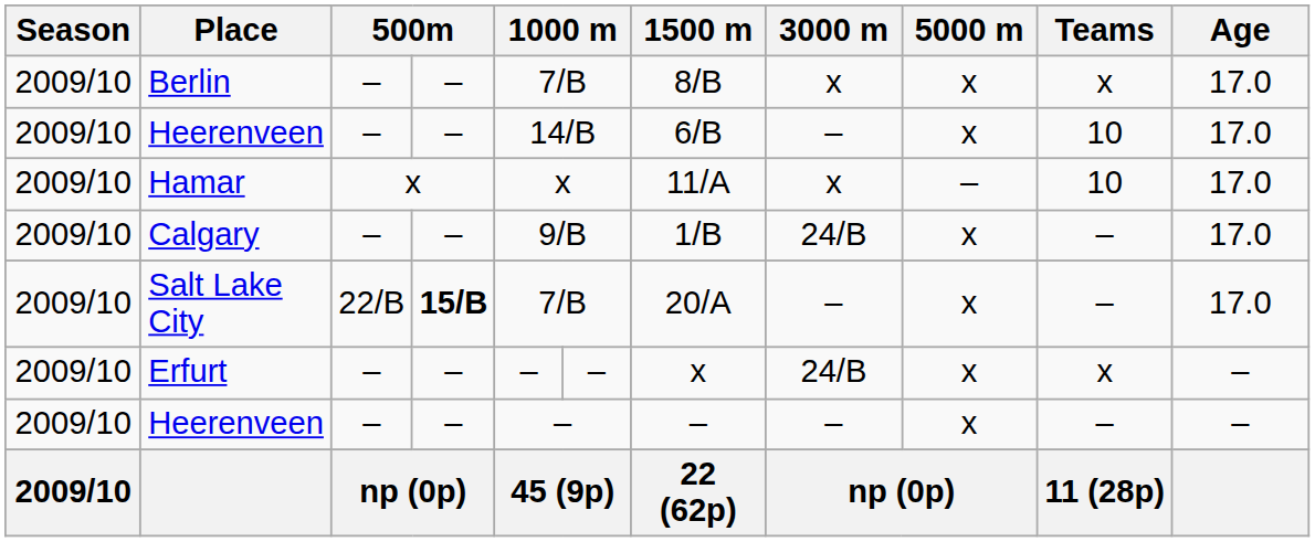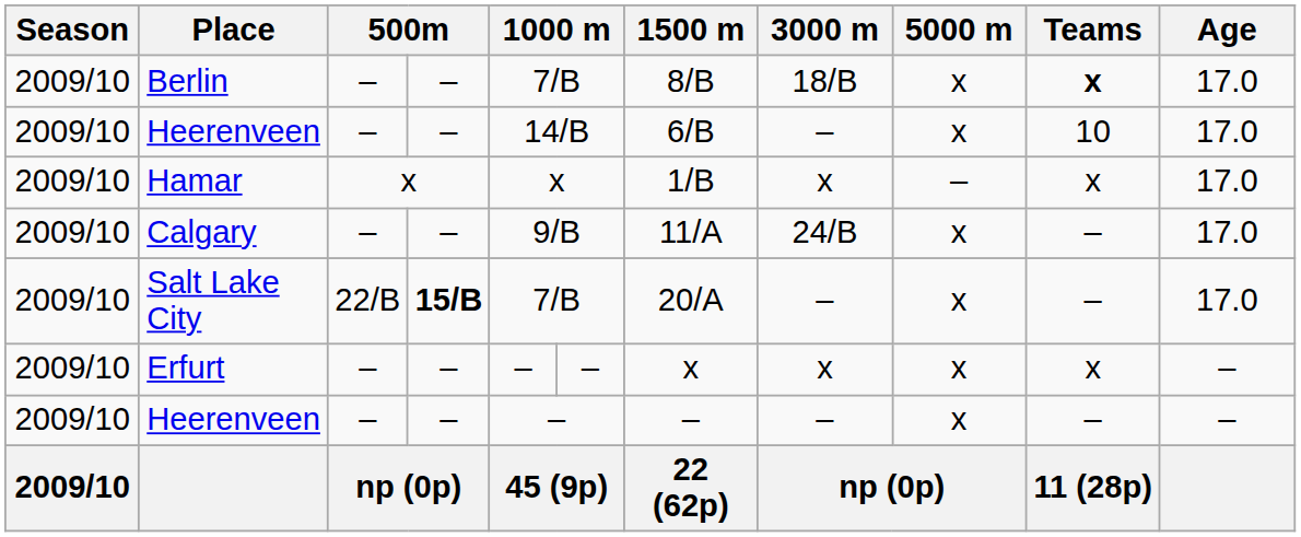 <table class="wikitable">
 <tr>
 <th width="60">Season</th>
 <th width="80">Place</th>
 <th colspan="2" width="60">500m</th>
 <th colspan="2" width="60">1000 m</th>
 <th width="60">1500 m</th>
 <th width="60">3000 m</th>
 <th width="60">5000 m</th>
 <th width="60">Teams</th>
 <th width="60">Age</th>
 </tr>
 <tr valign="center", align="center">
 <td>2009/10</td>
 <td align="left"><a href='#'>Berlin</a></td>
 <td>–</td>
 <td>–</td>
 <td colspan=2>7/B</td>
 <td>8/B</td>
+<td>18/B</td>
 <td>x</td>
-<td>x</td>
-<td>x</td>
+<td><strong>x</strong></td>
 <td>17.0</td>
 </tr>
 <tr valign="center", align="center">
 <td>2009/10</td>
 <td align="left"><a href='#'>Heerenveen</a></td>
 <td>–</td>
 <td>–</td>
 <td colspan=2>14/B</td>
 <td>6/B</td>
 <td>–</td>
 <td>x</td>
 <td>10</td>
 <td>17.0</td>
 </tr>
 <tr valign="center", align="center">
 <td>2009/10</td>
 <td align="left"><a href='#'>Hamar</a></td>
 <td colspan=2>x</td>
 <td colspan=2>x</td>
-<td>11/A</td>
+<td>1/B</td>
 <td>x</td>
 <td>–</td>
-<td>10</td>
+<td>x</td>
 <td>17.0</td>
 </tr>
 <tr valign="center", align="center">
 <td>2009/10</td>
 <td align="left"><a href='#'>Calgary</a></td>
 <td>–</td>
 <td>–</td>
 <td colspan=2>9/B</td>
-<td>1/B</td>
+<td>11/A</td>
 <td>24/B</td>
 <td>x</td>
 <td>–</td>
 <td>17.0</td>
 </tr>
 <tr valign="center", align="center">
 <td>2009/10</td>
 <td align="left"><a href='#'>Salt Lake City</a></td>
 <td width="30">22/B</td>
 <td width="30"><strong>15/B</strong></td>
 <td colspan=2>7/B</td>
 <td>20/A</td>
 <td>–</td>
 <td>x</td>
 <td>–</td>
 <td>17.0</td>
 </tr>
 <tr valign="center", align="center">
 <td>2009/10</td>
 <td align="left"><a href='#'>Erfurt</a></td>
 <td>–</td>
 <td>–</td>
 <td>–</td>
 <td>–</td>
 <td>x</td>
-<td>24/B</td>
+<td>x</td>
 <td>x</td>
 <td>x</td>
 <td>–</td>
 </tr>
 <tr valign="center", align="center">
 <td>2009/10</td>
 <td align="left"><a href='#'>Heerenveen</a></td>
 <td>–</td>
 <td>–</td>
 <td colspan=2>–</td>
 <td>–</td>
 <td>–</td>
 <td>x</td>
 <td>–</td>
 <td>–</td>
 </tr>
 <tr valign="center", align="center">
 <th>2009/10</th>
 <th align="left"></th>
 <th colspan=2><strong>np (0p)</strong></th>
 <th colspan=2>45 (9p)</th>
 <th>22 (62p)</th>
 <th colspan=2>np (0p)</th>
 <th>11 (28p)</th>
 <th></th>
 </tr>
 </table>
